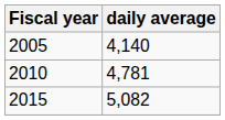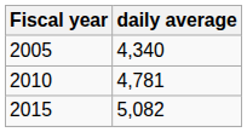 <table class="wikitable">
 <tr>
 <th>Fiscal year</th>
 <th>daily average</th>
 </tr>
 <tr>
 <td>2005</td>
-<td>4,140</td>
+<td>4,340</td>
 </tr>
 <tr>
 <td>2010</td>
 <td>4,781</td>
 </tr>
 <tr>
 <td>2015</td>
 <td>5,082</td>
 </tr>
 <tr>
 </tr>
 </table>
